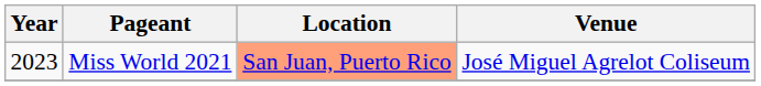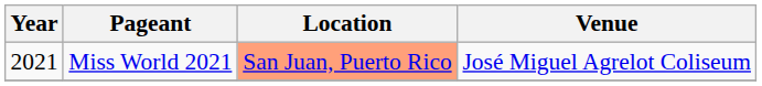 <table class="wikitable">
 <tr>
 <th>Year</th>
 <th>Pageant</th>
 <th>Location</th>
 <th>Venue</th>
 </tr>
 <tr>
-<td>2023</td>
+<td>2021</td>
 <td><a href='#'>Miss World 2021</a></td>
 <td style="background: lightsalmon;"><a href='#'>San Juan, Puerto Rico</a></td>
 <td><a href='#'>José Miguel Agrelot Coliseum</a></td>
 </tr>
 <tr>
 </tr>
 </table>
